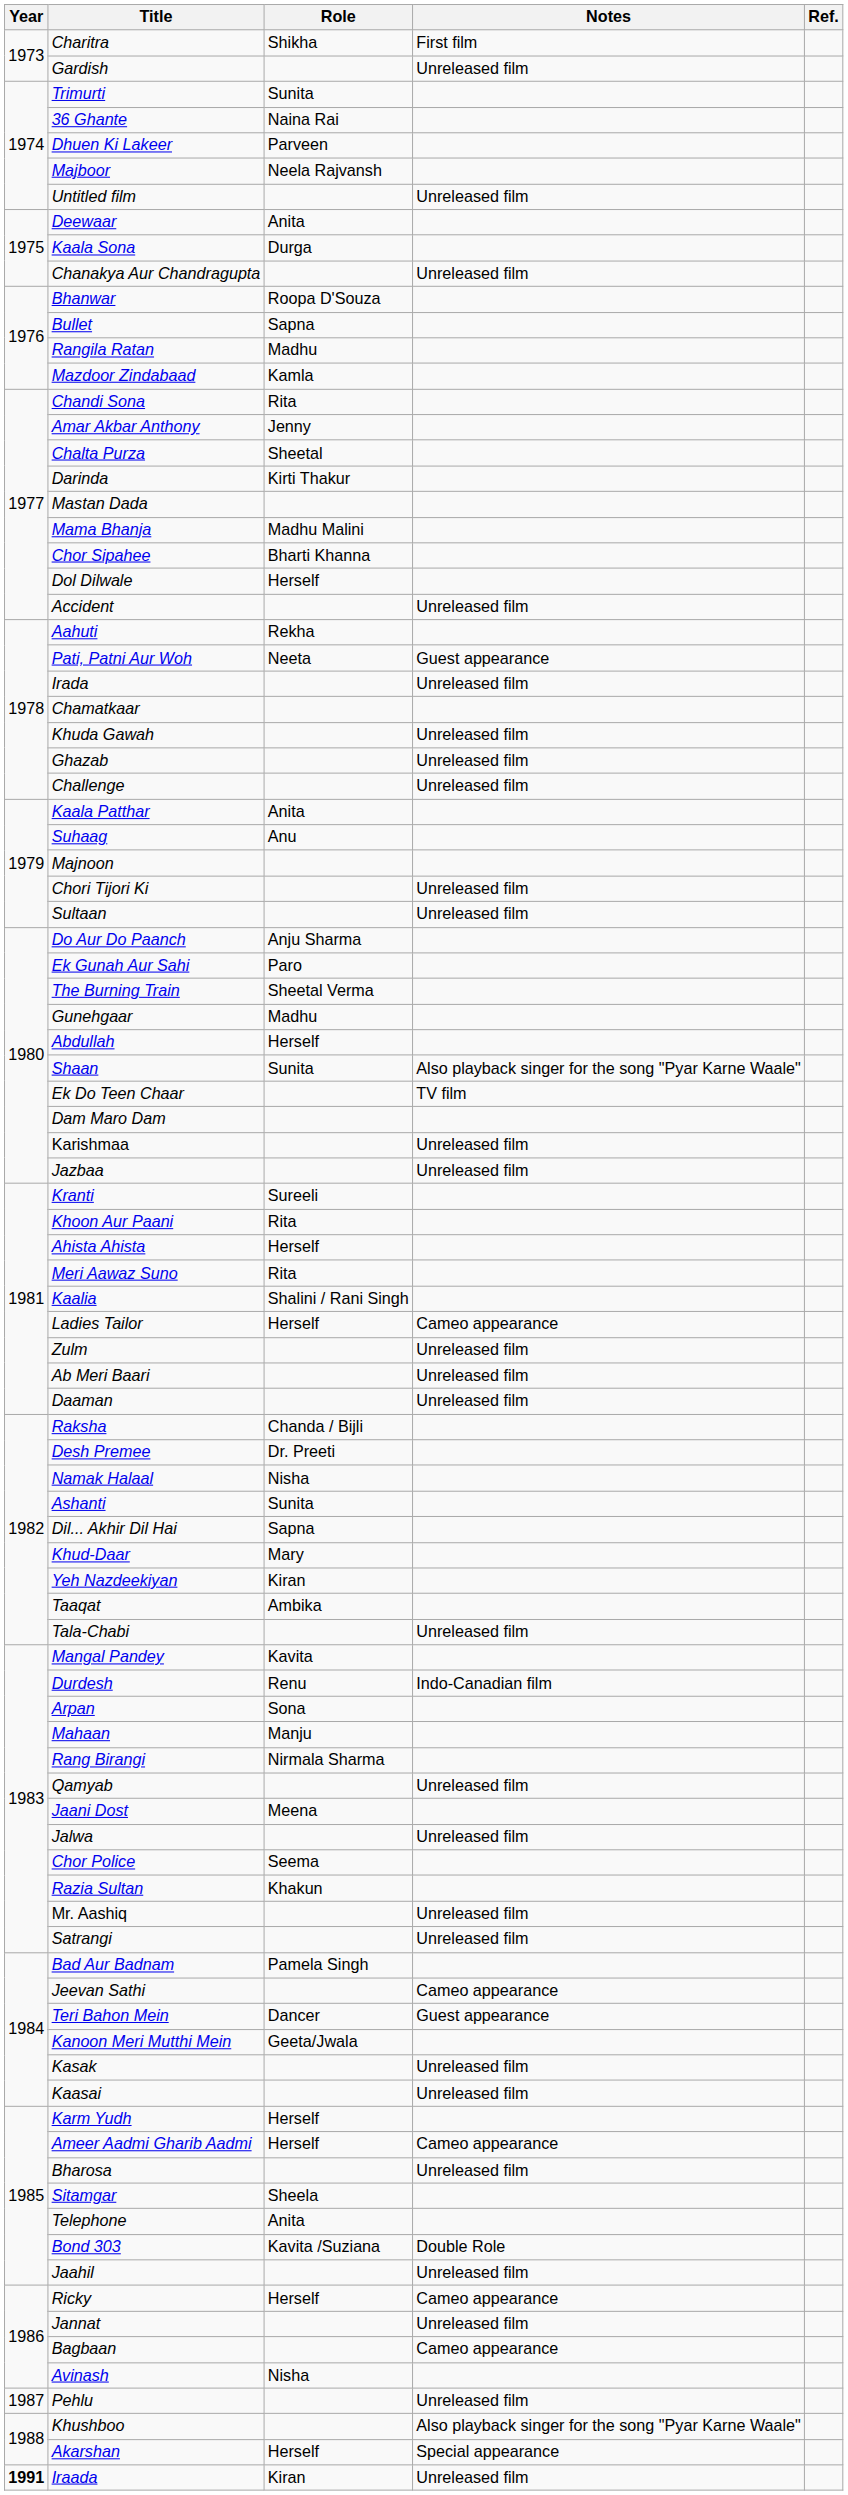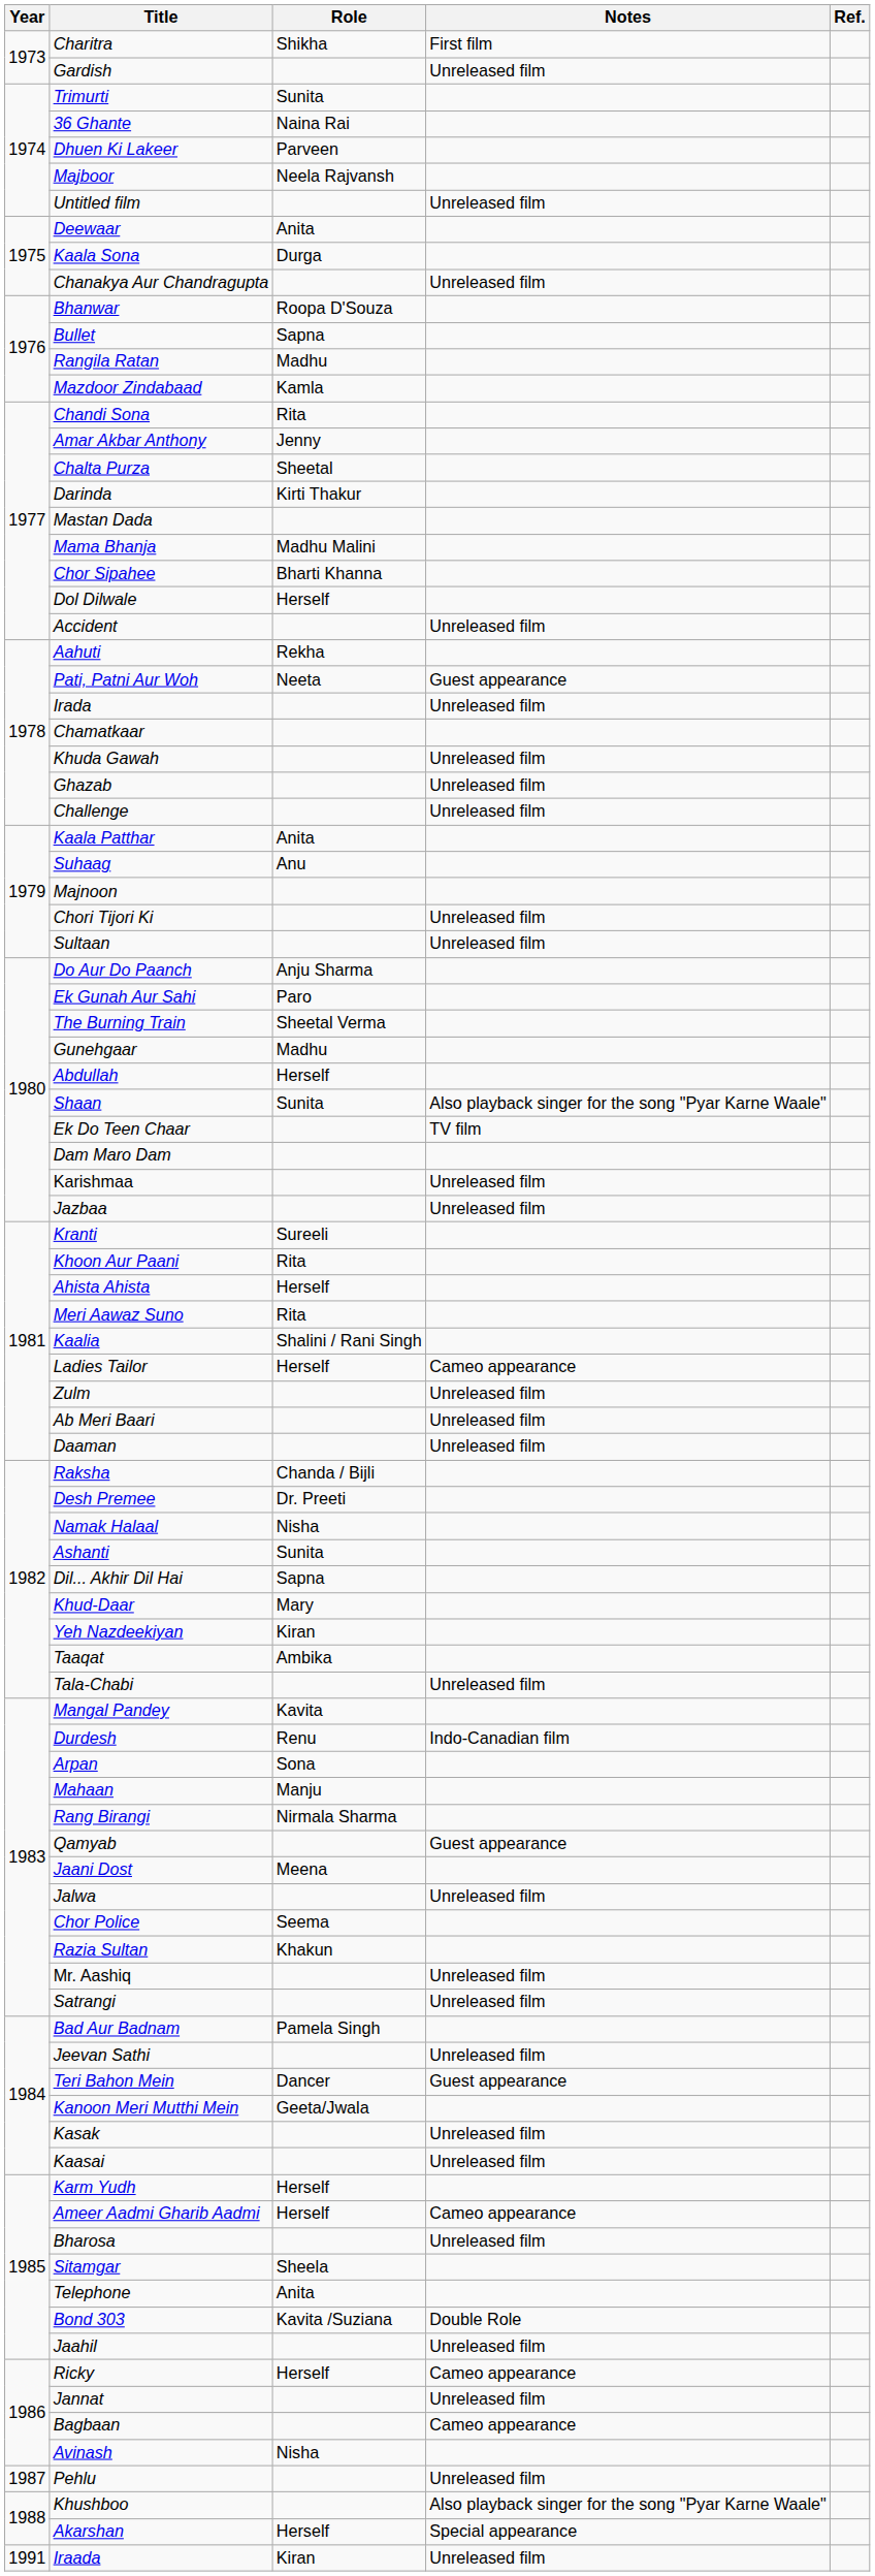 <table class="wikitable sortable">
 <tr>
 <th>Year</th>
 <th>Title</th>
 <th>Role</th>
 <th class="unsortable">Notes</th>
 <th class="unsortable">Ref.</th>
 </tr>
 <tr>
 <td rowspan=2>1973</td>
 <td><em>Charitra</em></td>
 <td>Shikha</td>
 <td>First film</td>
 <td></td>
 </tr>
 <tr>
 <td><em>Gardish</em></td>
 <td></td>
 <td>Unreleased film</td>
 <td></td>
 </tr>
 <tr>
 <td rowspan=5>1974</td>
 <td><em><a href='#'>Trimurti</a></em></td>
 <td>Sunita</td>
 <td></td>
 <td></td>
 </tr>
 <tr>
 <td><em><a href='#'>36 Ghante</a></em></td>
 <td>Naina Rai</td>
 <td></td>
 <td></td>
 </tr>
 <tr>
 <td><em><a href='#'>Dhuen Ki Lakeer</a></em></td>
 <td>Parveen</td>
 <td></td>
 <td></td>
 </tr>
 <tr>
 <td><em><a href='#'>Majboor</a></em></td>
 <td>Neela Rajvansh</td>
 <td></td>
 <td></td>
 </tr>
 <tr>
 <td><em>Untitled film</em></td>
 <td></td>
 <td>Unreleased film</td>
 <td></td>
 </tr>
 <tr>
 <td rowspan=3>1975</td>
 <td><em><a href='#'>Deewaar</a></em></td>
 <td>Anita</td>
 <td></td>
 <td></td>
 </tr>
 <tr>
 <td><em><a href='#'>Kaala Sona</a></em></td>
 <td>Durga</td>
 <td></td>
 <td></td>
 </tr>
 <tr>
 <td><em>Chanakya Aur Chandragupta</em></td>
 <td></td>
 <td>Unreleased film</td>
 <td></td>
 </tr>
 <tr>
 <td rowspan=4>1976</td>
 <td><em><a href='#'>Bhanwar</a></em></td>
 <td>Roopa D'Souza</td>
 <td></td>
 <td></td>
 </tr>
 <tr>
 <td><em><a href='#'>Bullet</a></em></td>
 <td>Sapna</td>
 <td></td>
 <td></td>
 </tr>
 <tr>
 <td><em><a href='#'>Rangila Ratan</a></em></td>
 <td>Madhu</td>
 <td></td>
 <td></td>
 </tr>
 <tr>
 <td><em><a href='#'>Mazdoor Zindabaad</a></em></td>
 <td>Kamla</td>
 <td></td>
 <td></td>
 </tr>
 <tr>
 <td rowspan="9">1977</td>
 <td><em><a href='#'>Chandi Sona</a></em></td>
 <td>Rita</td>
 <td></td>
 <td></td>
 </tr>
 <tr>
 <td><em><a href='#'>Amar Akbar Anthony</a></em></td>
 <td>Jenny</td>
 <td></td>
 <td></td>
 </tr>
 <tr>
 <td><em><a href='#'>Chalta Purza</a></em></td>
 <td>Sheetal</td>
 <td></td>
 <td></td>
 </tr>
 <tr>
 <td><em>Darinda</em></td>
 <td>Kirti Thakur</td>
 <td></td>
 <td></td>
 </tr>
 <tr>
 <td><em>Mastan Dada</em></td>
 <td></td>
 <td></td>
 <td></td>
 </tr>
 <tr>
 <td><em><a href='#'>Mama Bhanja</a></em></td>
 <td>Madhu Malini</td>
 <td></td>
 <td></td>
 </tr>
 <tr>
 <td><em><a href='#'>Chor Sipahee</a></em></td>
 <td>Bharti Khanna</td>
 <td></td>
 <td></td>
 </tr>
 <tr>
 <td><em>Dol Dilwale</em></td>
 <td>Herself</td>
 <td></td>
 <td></td>
 </tr>
 <tr>
 <td><em>Accident</em></td>
 <td></td>
 <td>Unreleased film</td>
 <td></td>
 </tr>
 <tr>
 <td rowspan="7">1978</td>
 <td><em><a href='#'>Aahuti</a></em></td>
 <td>Rekha</td>
 <td></td>
 <td></td>
 </tr>
 <tr>
 <td><em><a href='#'>Pati, Patni Aur Woh</a></em></td>
 <td>Neeta</td>
 <td>Guest appearance</td>
 <td></td>
 </tr>
 <tr>
 <td><em>Irada</em></td>
 <td></td>
 <td>Unreleased film</td>
 <td></td>
 </tr>
 <tr>
 <td><em>Chamatkaar</em></td>
 <td></td>
 <td></td>
 <td></td>
 </tr>
 <tr>
 <td><em>Khuda Gawah</em></td>
 <td></td>
 <td>Unreleased film</td>
 <td></td>
 </tr>
 <tr>
 <td><em>Ghazab</em></td>
 <td></td>
 <td>Unreleased film</td>
 <td></td>
 </tr>
 <tr>
 <td><em>Challenge</em></td>
 <td></td>
 <td>Unreleased film</td>
 <td></td>
 </tr>
 <tr>
 <td rowspan="5">1979</td>
 <td><em><a href='#'>Kaala Patthar</a></em></td>
 <td>Anita</td>
 <td></td>
 <td></td>
 </tr>
 <tr>
 <td><em><a href='#'>Suhaag</a></em></td>
 <td>Anu</td>
 <td></td>
 <td></td>
 </tr>
 <tr>
 <td><em>Majnoon</em></td>
 <td></td>
 <td></td>
 <td></td>
 </tr>
 <tr>
 <td><em>Chori Tijori Ki</em></td>
 <td></td>
 <td>Unreleased film</td>
 <td></td>
 </tr>
 <tr>
 <td><em>Sultaan</em></td>
 <td></td>
 <td>Unreleased film</td>
 <td></td>
 </tr>
 <tr>
 <td rowspan="10">1980</td>
 <td><em><a href='#'>Do Aur Do Paanch</a></em></td>
 <td>Anju Sharma</td>
 <td></td>
 <td></td>
 </tr>
 <tr>
 <td><em><a href='#'>Ek Gunah Aur Sahi</a></em></td>
 <td>Paro</td>
 <td></td>
 <td></td>
 </tr>
 <tr>
 <td><em><a href='#'>The Burning Train</a></em></td>
 <td>Sheetal Verma</td>
 <td></td>
 <td></td>
 </tr>
 <tr>
 <td><em>Gunehgaar</em></td>
 <td>Madhu</td>
 <td></td>
 <td></td>
 </tr>
 <tr>
 <td><a href='#'><em>Abdullah</em></a></td>
 <td>Herself</td>
 <td></td>
 <td></td>
 </tr>
 <tr>
 <td><em><a href='#'>Shaan</a></em></td>
 <td>Sunita</td>
 <td>Also playback singer for the song "Pyar Karne Waale"</td>
 <td></td>
 </tr>
 <tr>
 <td><em>Ek Do Teen Chaar</em></td>
 <td></td>
 <td>TV film</td>
 <td></td>
 </tr>
 <tr>
 <td><em>Dam Maro Dam</em></td>
 <td></td>
 <td></td>
 <td></td>
 </tr>
 <tr>
 <td>Karishmaa</td>
 <td></td>
 <td>Unreleased film</td>
 <td></td>
 </tr>
 <tr>
 <td><em>Jazbaa</em></td>
 <td></td>
 <td>Unreleased film</td>
 <td></td>
 </tr>
 <tr>
 <td rowspan="9">1981</td>
 <td><em><a href='#'>Kranti</a></em></td>
 <td>Sureeli</td>
 <td></td>
 <td></td>
 </tr>
 <tr>
 <td><em><a href='#'>Khoon Aur Paani</a></em></td>
 <td>Rita</td>
 <td></td>
 <td></td>
 </tr>
 <tr>
 <td><a href='#'><em>Ahista Ahista</em></a></td>
 <td>Herself</td>
 <td></td>
 <td></td>
 </tr>
 <tr>
 <td><em><a href='#'>Meri Aawaz Suno</a></em></td>
 <td>Rita</td>
 <td></td>
 <td></td>
 </tr>
 <tr>
 <td><em><a href='#'>Kaalia</a></em></td>
 <td>Shalini / Rani Singh</td>
 <td></td>
 <td></td>
 </tr>
 <tr>
 <td><em>Ladies Tailor</em></td>
 <td>Herself</td>
 <td>Cameo appearance</td>
 <td></td>
 </tr>
 <tr>
 <td><em>Zulm</em></td>
 <td></td>
 <td>Unreleased film</td>
 <td></td>
 </tr>
 <tr>
 <td><em>Ab Meri Baari</em></td>
 <td></td>
 <td>Unreleased film</td>
 <td></td>
 </tr>
 <tr>
 <td><em>Daaman</em></td>
 <td></td>
 <td>Unreleased film</td>
 <td></td>
 </tr>
 <tr>
 <td rowspan=9>1982</td>
 <td><em><a href='#'>Raksha</a></em></td>
 <td>Chanda / Bijli</td>
 <td></td>
 <td></td>
 </tr>
 <tr>
 <td><em><a href='#'>Desh Premee</a></em></td>
 <td>Dr. Preeti</td>
 <td></td>
 <td></td>
 </tr>
 <tr>
 <td><em><a href='#'>Namak Halaal</a></em></td>
 <td>Nisha</td>
 <td></td>
 <td></td>
 </tr>
 <tr>
 <td><em><a href='#'>Ashanti</a></em></td>
 <td>Sunita</td>
 <td></td>
 <td></td>
 </tr>
 <tr>
 <td><em>Dil... Akhir Dil Hai</em></td>
 <td>Sapna</td>
 <td></td>
 <td></td>
 </tr>
 <tr>
 <td><em><a href='#'>Khud-Daar</a></em></td>
 <td>Mary</td>
 <td></td>
 <td></td>
 </tr>
 <tr>
 <td><em><a href='#'>Yeh Nazdeekiyan</a></em></td>
 <td>Kiran</td>
 <td></td>
 <td></td>
 </tr>
 <tr>
 <td><em>Taaqat</em></td>
 <td>Ambika</td>
 <td></td>
 <td></td>
 </tr>
 <tr>
 <td><em>Tala-Chabi</em></td>
 <td></td>
 <td>Unreleased film</td>
 <td></td>
 </tr>
 <tr>
 <td rowspan=12>1983</td>
 <td><em><a href='#'>Mangal Pandey</a></em></td>
 <td>Kavita</td>
 <td></td>
 <td></td>
 </tr>
 <tr>
 <td><em><a href='#'>Durdesh</a></em></td>
 <td>Renu</td>
 <td>Indo-Canadian film</td>
 <td></td>
 </tr>
 <tr>
 <td><em><a href='#'>Arpan</a></em></td>
 <td>Sona</td>
 <td></td>
 <td></td>
 </tr>
 <tr>
 <td><em><a href='#'>Mahaan</a></em></td>
 <td>Manju</td>
 <td></td>
 <td></td>
 </tr>
 <tr>
 <td><em><a href='#'>Rang Birangi</a></em></td>
 <td>Nirmala Sharma</td>
 <td></td>
 <td></td>
 </tr>
 <tr>
 <td><em>Qamyab</em></td>
 <td></td>
-<td>Unreleased film</td>
+<td>Guest appearance</td>
 <td></td>
 </tr>
 <tr>
 <td><em><a href='#'>Jaani Dost</a></em></td>
 <td>Meena</td>
 <td></td>
 <td></td>
 </tr>
 <tr>
 <td><em>Jalwa</em></td>
 <td></td>
 <td>Unreleased film</td>
 <td></td>
 </tr>
 <tr>
 <td><em><a href='#'>Chor Police</a></em></td>
 <td>Seema</td>
 <td></td>
 <td></td>
 </tr>
 <tr>
 <td><em><a href='#'>Razia Sultan</a></em></td>
 <td>Khakun</td>
 <td></td>
 <td></td>
 </tr>
 <tr>
 <td>Mr. Aashiq</td>
 <td></td>
 <td>Unreleased film</td>
 <td></td>
 </tr>
 <tr>
 <td><em>Satrangi</em></td>
 <td></td>
 <td>Unreleased film</td>
 <td></td>
 </tr>
 <tr>
 <td rowspan=6>1984</td>
 <td><em><a href='#'>Bad Aur Badnam</a></em></td>
 <td>Pamela Singh</td>
 <td></td>
 <td></td>
 </tr>
 <tr>
 <td><em>Jeevan Sathi</em></td>
 <td></td>
-<td>Cameo appearance</td>
+<td>Unreleased film</td>
 <td></td>
 </tr>
 <tr>
 <td><em><a href='#'>Teri Bahon Mein</a></em></td>
 <td>Dancer</td>
 <td>Guest appearance</td>
 <td></td>
 </tr>
 <tr>
 <td><em><a href='#'>Kanoon Meri Mutthi Mein</a></em></td>
 <td>Geeta/Jwala</td>
 <td></td>
 <td></td>
 </tr>
 <tr>
 <td><em>Kasak</em></td>
 <td></td>
 <td>Unreleased film</td>
 <td></td>
 </tr>
 <tr>
 <td><em>Kaasai</em></td>
 <td></td>
 <td>Unreleased film</td>
 <td></td>
 </tr>
 <tr>
 <td rowspan=7>1985</td>
 <td><em><a href='#'>Karm Yudh</a></em></td>
 <td>Herself</td>
 <td></td>
 <td></td>
 </tr>
 <tr>
 <td><em><a href='#'>Ameer Aadmi Gharib Aadmi</a></em></td>
 <td>Herself</td>
 <td>Cameo appearance</td>
 <td></td>
 </tr>
 <tr>
 <td><em>Bharosa</em></td>
 <td></td>
 <td>Unreleased film</td>
 <td></td>
 </tr>
 <tr>
 <td><em><a href='#'>Sitamgar</a></em></td>
 <td>Sheela</td>
 <td></td>
 <td></td>
 </tr>
 <tr>
 <td><em>Telephone</em></td>
 <td>Anita</td>
 <td></td>
 <td></td>
 </tr>
 <tr>
 <td><em><a href='#'>Bond 303</a></em></td>
 <td>Kavita /Suziana</td>
 <td>Double Role</td>
 <td></td>
 </tr>
 <tr>
 <td><em>Jaahil</em></td>
 <td></td>
 <td>Unreleased film</td>
 <td></td>
 </tr>
 <tr>
 <td rowspan=4>1986</td>
 <td><em>Ricky</em></td>
 <td>Herself</td>
 <td>Cameo appearance</td>
 <td></td>
 </tr>
 <tr>
 <td><em>Jannat</em></td>
 <td></td>
 <td>Unreleased film</td>
 <td></td>
 </tr>
 <tr>
 <td><em>Bagbaan</em></td>
 <td></td>
 <td>Cameo appearance</td>
 <td></td>
 </tr>
 <tr>
 <td><em><a href='#'>Avinash</a></em></td>
 <td>Nisha</td>
 <td></td>
 <td></td>
 </tr>
 <tr>
 <td>1987</td>
 <td><em>Pehlu</em></td>
 <td></td>
 <td>Unreleased film</td>
 <td></td>
 </tr>
 <tr>
 <td rowspan="2">1988</td>
 <td><em>Khushboo</em></td>
 <td></td>
 <td>Also playback singer for the song "Pyar Karne Waale"</td>
 <td></td>
 </tr>
 <tr>
 <td><em><a href='#'>Akarshan</a></em></td>
 <td>Herself</td>
 <td>Special appearance</td>
 <td></td>
 </tr>
 <tr>
-<td><strong>1991</strong></td>
+<td>1991</td>
 <td><em><a href='#'>Iraada</a></em></td>
 <td>Kiran</td>
 <td>Unreleased film</td>
 <td></td>
 </tr>
 </table>
